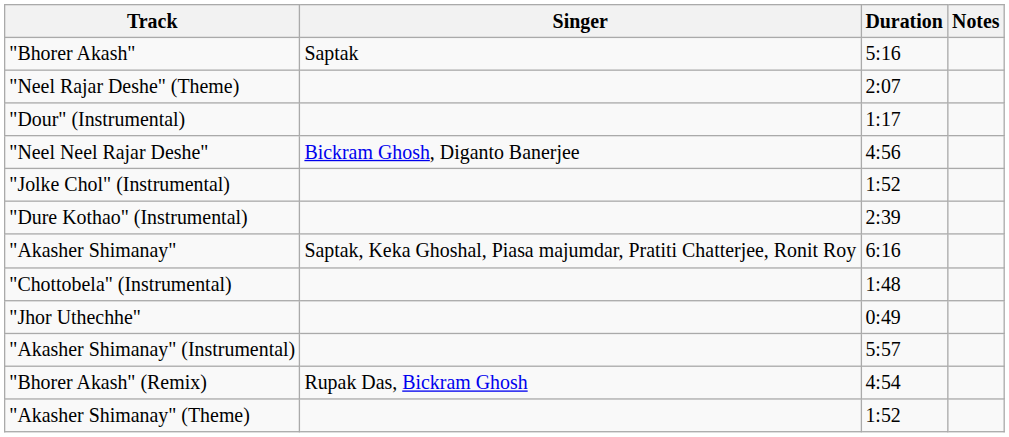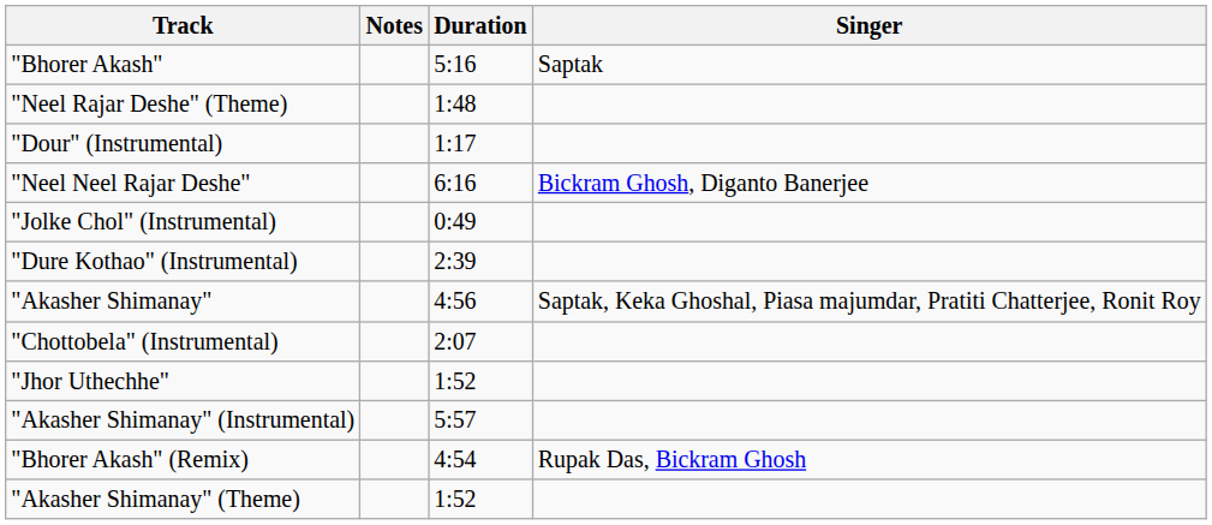 <table class="wikitable" style="font-size:95%;">
 <tr>
 <th>Track</th>
+<th>Notes</th>
+<th>Duration</th>
 <th>Singer</th>
-<th>Duration</th>
-<th>Notes</th>
 </tr>
 <tr>
 <td>"Bhorer Akash"</td>
+<td></td>
+<td>5:16</td>
 <td>Saptak</td>
-<td>5:16</td>
-<td></td>
 </tr>
 <tr ->
 <td>"Neel Rajar Deshe" (Theme)</td>
 <td></td>
-<td>2:07</td>
+<td>1:48</td>
 <td></td>
 </tr>
 <tr>
 <td>"Dour" (Instrumental)</td>
 <td></td>
 <td>1:17</td>
 <td></td>
 </tr>
 <tr>
 <td>"Neel Neel Rajar Deshe"</td>
+<td></td>
+<td>6:16</td>
 <td><a href='#'>Bickram Ghosh</a>, Diganto Banerjee</td>
-<td>4:56</td>
-<td></td>
 </tr>
 <tr>
 <td>"Jolke Chol" (Instrumental)</td>
 <td></td>
-<td>1:52</td>
+<td>0:49</td>
 <td></td>
 </tr>
 <tr>
 <td>"Dure Kothao" (Instrumental)</td>
 <td></td>
 <td>2:39</td>
 <td></td>
 </tr>
 <tr>
 <td>"Akasher Shimanay"</td>
+<td></td>
+<td>4:56</td>
 <td>Saptak, Keka Ghoshal, Piasa majumdar, Pratiti Chatterjee, Ronit Roy</td>
-<td>6:16</td>
-<td></td>
 </tr>
 <tr>
 <td>"Chottobela" (Instrumental)</td>
 <td></td>
-<td>1:48</td>
+<td>2:07</td>
 <td></td>
 </tr>
 <tr>
 <td>"Jhor Uthechhe"</td>
 <td></td>
-<td>0:49</td>
+<td>1:52</td>
 <td></td>
 </tr>
 <tr>
 <td>"Akasher Shimanay" (Instrumental)</td>
 <td></td>
 <td>5:57</td>
 <td></td>
 </tr>
 <tr>
 <td>"Bhorer Akash" (Remix)</td>
+<td></td>
+<td>4:54</td>
 <td>Rupak Das, <a href='#'>Bickram Ghosh</a></td>
-<td>4:54</td>
-<td></td>
 </tr>
 <tr>
 <td>"Akasher Shimanay" (Theme)</td>
 <td></td>
 <td>1:52</td>
 <td></td>
 </tr>
 </table>
